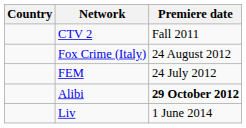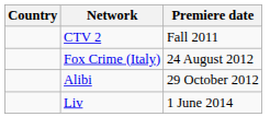 <table class="sortable wikitable">
 <tr>
 <th>Country</th>
 <th>Network</th>
 <th>Premiere date</th>
 </tr>
 <tr>
 <td></td>
 <td><a href='#'>CTV 2</a></td>
 <td>Fall 2011</td>
 </tr>
 <tr>
 <td></td>
 <td><a href='#'>Fox Crime (Italy)</a></td>
 <td>24 August 2012</td>
 </tr>
 <tr>
 <td></td>
-<td><a href='#'>FEM</a></td>
-<td>24 July 2012</td>
-</tr>
-<tr>
-<td></td>
 <td><a href='#'>Alibi</a></td>
-<td><strong>29 October 2012</strong></td>
+<td>29 October 2012</td>
 </tr>
 <tr>
 <td></td>
 <td><a href='#'>Liv</a></td>
 <td>1 June 2014</td>
 </tr>
 </table>
